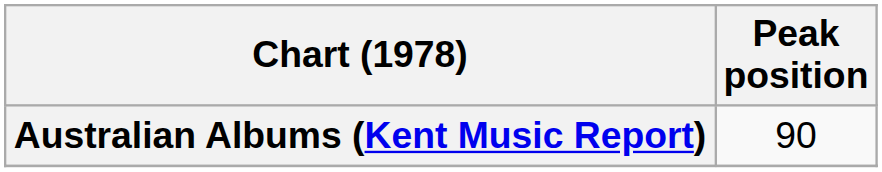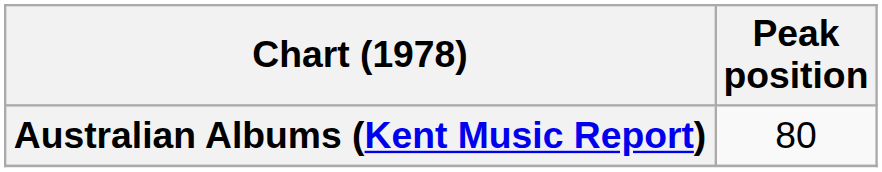 <table class="wikitable sortable plainrowheaders">
 <tr>
 <th>Chart (1978)</th>
 <th data-sort-type="number">Peak<br>position</th>
 </tr>
 <tr>
 <th scope="row">Australian Albums (<a href='#'>Kent Music Report</a>)</th>
-<td style="text-align:center;">90</td>
+<td style="text-align:center;">80</td>
 </tr>
 <tr>
 </tr>
 <tr>
 </tr>
 <tr>
 </tr>
 <tr>
 </tr>
 <tr>
 </tr>
 <tr>
 </tr>
 </table>
